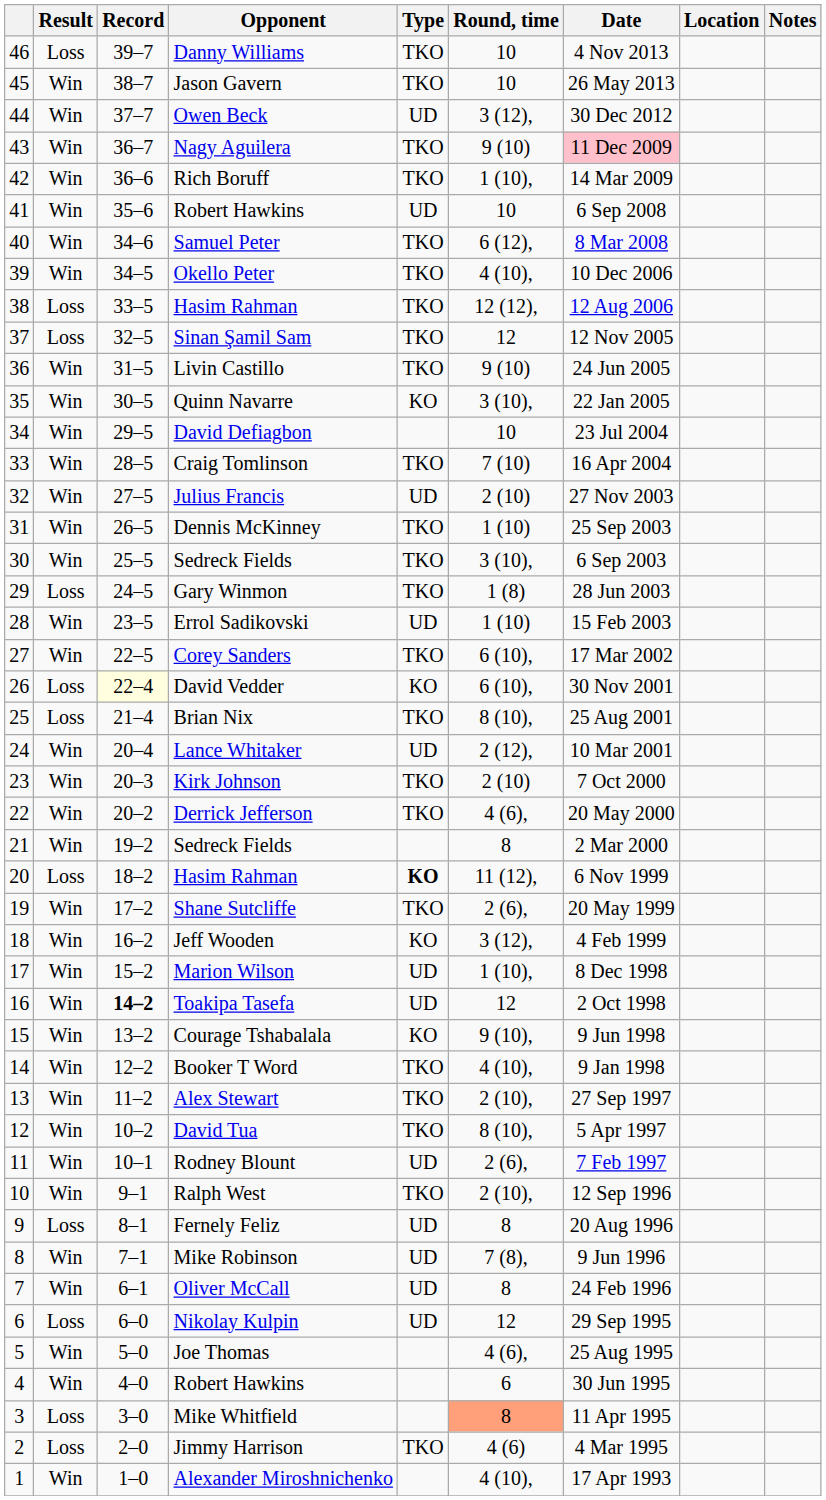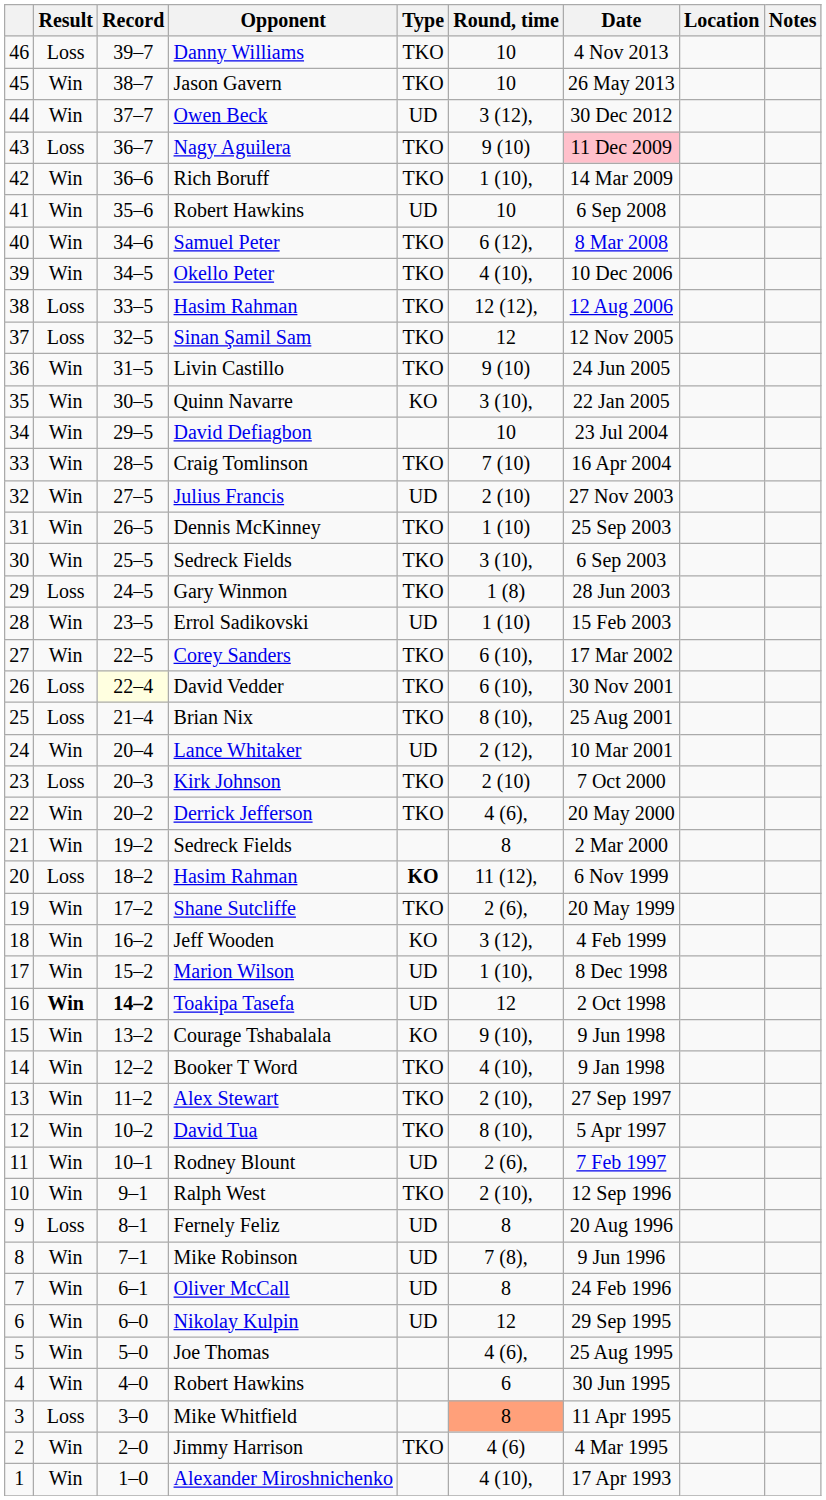 <table class="wikitable" style="text-align:center">
 <tr>
 <th></th>
 <th>Result</th>
 <th>Record</th>
 <th>Opponent</th>
 <th>Type</th>
 <th>Round, time</th>
 <th>Date</th>
 <th>Location</th>
 <th>Notes</th>
 </tr>
 <tr>
 <td>46</td>
 <td>Loss</td>
 <td>39–7</td>
 <td style="text-align:left;"><a href='#'>Danny Williams</a></td>
 <td>TKO</td>
 <td>10</td>
 <td>4 Nov 2013</td>
 <td style="text-align:left;"></td>
 <td></td>
 </tr>
 <tr>
 <td>45</td>
 <td>Win</td>
 <td>38–7</td>
 <td style="text-align:left;">Jason Gavern</td>
 <td>TKO</td>
 <td>10</td>
 <td>26 May 2013</td>
 <td style="text-align:left;"></td>
 <td></td>
 </tr>
 <tr>
 <td>44</td>
 <td>Win</td>
 <td>37–7</td>
 <td style="text-align:left;"><a href='#'>Owen Beck</a></td>
 <td>UD</td>
 <td>3 (12), </td>
 <td>30 Dec 2012</td>
 <td style="text-align:left;"></td>
 <td></td>
 </tr>
 <tr>
 <td>43</td>
-<td>Win</td>
+<td>Loss</td>
 <td>36–7</td>
 <td style="text-align:left;"><a href='#'>Nagy Aguilera</a></td>
 <td>TKO</td>
 <td>9 (10)</td>
 <td style="background: pink;">11 Dec 2009</td>
 <td style="text-align:left;"></td>
 <td></td>
 </tr>
 <tr>
 <td>42</td>
 <td>Win</td>
 <td>36–6</td>
 <td style="text-align:left;">Rich Boruff</td>
 <td>TKO</td>
 <td>1 (10), </td>
 <td>14 Mar 2009</td>
 <td style="text-align:left;"></td>
 <td></td>
 </tr>
 <tr>
 <td>41</td>
 <td>Win</td>
 <td>35–6</td>
 <td style="text-align:left;">Robert Hawkins</td>
 <td>UD</td>
 <td>10</td>
 <td>6 Sep 2008</td>
 <td style="text-align:left;"></td>
 <td></td>
 </tr>
 <tr>
 <td>40</td>
 <td>Win</td>
 <td>34–6</td>
 <td style="text-align:left;"><a href='#'>Samuel Peter</a></td>
 <td>TKO</td>
 <td>6 (12), </td>
 <td><a href='#'>8 Mar 2008</a></td>
 <td style="text-align:left;"></td>
 <td style="text-align:left;"></td>
 </tr>
 <tr>
 <td>39</td>
 <td>Win</td>
 <td>34–5</td>
 <td style="text-align:left;"><a href='#'>Okello Peter</a></td>
 <td>TKO</td>
 <td>4 (10), </td>
 <td>10 Dec 2006</td>
 <td style="text-align:left;"></td>
 <td style="text-align:left;"></td>
 </tr>
 <tr>
 <td>38</td>
 <td>Loss</td>
 <td>33–5</td>
 <td style="text-align:left;"><a href='#'>Hasim Rahman</a></td>
 <td>TKO</td>
 <td>12 (12), </td>
 <td><a href='#'>12 Aug 2006</a></td>
 <td style="text-align:left;"></td>
 <td style="text-align:left;"></td>
 </tr>
 <tr>
 <td>37</td>
 <td>Loss</td>
 <td>32–5</td>
 <td style="text-align:left;"><a href='#'>Sinan Şamil Sam</a></td>
 <td>TKO</td>
 <td>12</td>
 <td>12 Nov 2005</td>
 <td style="text-align:left;"></td>
 <td style="text-align:left;"></td>
 </tr>
 <tr>
 <td>36</td>
 <td>Win</td>
 <td>31–5</td>
 <td style="text-align:left;">Livin Castillo</td>
 <td>TKO</td>
 <td>9 (10)</td>
 <td>24 Jun 2005</td>
 <td style="text-align:left;"></td>
 <td></td>
 </tr>
 <tr>
 <td>35</td>
 <td>Win</td>
 <td>30–5</td>
 <td style="text-align:left;">Quinn Navarre</td>
 <td>KO</td>
 <td>3 (10), </td>
 <td>22 Jan 2005</td>
 <td style="text-align:left;"></td>
 <td></td>
 </tr>
 <tr>
 <td>34</td>
 <td>Win</td>
 <td>29–5</td>
 <td style="text-align:left;"><a href='#'>David Defiagbon</a></td>
 <td></td>
 <td>10</td>
 <td>23 Jul 2004</td>
 <td style="text-align:left;"></td>
 <td></td>
 </tr>
 <tr>
 <td>33</td>
 <td>Win</td>
 <td>28–5</td>
 <td style="text-align:left;">Craig Tomlinson</td>
 <td>TKO</td>
 <td>7 (10)</td>
 <td>16 Apr 2004</td>
 <td style="text-align:left;"></td>
 <td></td>
 </tr>
 <tr>
 <td>32</td>
 <td>Win</td>
 <td>27–5</td>
 <td style="text-align:left;"><a href='#'>Julius Francis</a></td>
 <td>UD</td>
 <td>2 (10)</td>
 <td>27 Nov 2003</td>
 <td style="text-align:left;"></td>
 <td></td>
 </tr>
 <tr>
 <td>31</td>
 <td>Win</td>
 <td>26–5</td>
 <td style="text-align:left;">Dennis McKinney</td>
 <td>TKO</td>
 <td>1 (10)</td>
 <td>25 Sep 2003</td>
 <td style="text-align:left;"></td>
 <td></td>
 </tr>
 <tr>
 <td>30</td>
 <td>Win</td>
 <td>25–5</td>
 <td style="text-align:left;">Sedreck Fields</td>
 <td>TKO</td>
 <td>3 (10), </td>
 <td>6 Sep 2003</td>
 <td style="text-align:left;"></td>
 <td></td>
 </tr>
 <tr>
 <td>29</td>
 <td>Loss</td>
 <td>24–5</td>
 <td style="text-align:left;">Gary Winmon</td>
 <td>TKO</td>
 <td>1 (8)</td>
 <td>28 Jun 2003</td>
 <td style="text-align:left;"></td>
 <td></td>
 </tr>
 <tr>
 <td>28</td>
 <td>Win</td>
 <td>23–5</td>
 <td style="text-align:left;">Errol Sadikovski</td>
 <td>UD</td>
 <td>1 (10)</td>
 <td>15 Feb 2003</td>
 <td style="text-align:left;"></td>
 <td></td>
 </tr>
 <tr>
 <td>27</td>
 <td>Win</td>
 <td>22–5</td>
 <td style="text-align:left;"><a href='#'>Corey Sanders</a></td>
 <td>TKO</td>
 <td>6 (10), </td>
 <td>17 Mar 2002</td>
 <td style="text-align:left;"></td>
 <td></td>
 </tr>
 <tr>
 <td>26</td>
 <td>Loss</td>
 <td style="background: lightyellow;">22–4</td>
 <td style="text-align:left;">David Vedder</td>
-<td>KO</td>
+<td>TKO</td>
 <td>6 (10), </td>
 <td>30 Nov 2001</td>
 <td style="text-align:left;"></td>
 <td></td>
 </tr>
 <tr>
 <td>25</td>
 <td>Loss</td>
 <td>21–4</td>
 <td style="text-align:left;">Brian Nix</td>
 <td>TKO</td>
 <td>8 (10), </td>
 <td>25 Aug 2001</td>
 <td style="text-align:left;"></td>
 <td></td>
 </tr>
 <tr>
 <td>24</td>
 <td>Win</td>
 <td>20–4</td>
 <td style="text-align:left;"><a href='#'>Lance Whitaker</a></td>
 <td>UD</td>
 <td>2 (12), </td>
 <td>10 Mar 2001</td>
 <td style="text-align:left;"></td>
 <td style="text-align:left;"></td>
 </tr>
 <tr>
 <td>23</td>
-<td>Win</td>
+<td>Loss</td>
 <td>20–3</td>
 <td style="text-align:left;"><a href='#'>Kirk Johnson</a></td>
 <td>TKO</td>
 <td>2 (10)</td>
 <td>7 Oct 2000</td>
 <td style="text-align:left;"></td>
 <td style="text-align:left;"></td>
 </tr>
 <tr>
 <td>22</td>
 <td>Win</td>
 <td>20–2</td>
 <td style="text-align:left;"><a href='#'>Derrick Jefferson</a></td>
 <td>TKO</td>
 <td>4 (6), </td>
 <td>20 May 2000</td>
 <td style="text-align:left;"></td>
 <td></td>
 </tr>
 <tr>
 <td>21</td>
 <td>Win</td>
 <td>19–2</td>
 <td style="text-align:left;">Sedreck Fields</td>
 <td></td>
 <td>8</td>
 <td>2 Mar 2000</td>
 <td style="text-align:left;"></td>
 <td></td>
 </tr>
 <tr>
 <td>20</td>
 <td>Loss</td>
 <td>18–2</td>
 <td style="text-align:left;"><a href='#'>Hasim Rahman</a></td>
 <td><strong>KO</strong></td>
 <td>11 (12), </td>
 <td>6 Nov 1999</td>
 <td style="text-align:left;"></td>
 <td></td>
 </tr>
 <tr>
 <td>19</td>
 <td>Win</td>
 <td>17–2</td>
 <td style="text-align:left;"><a href='#'>Shane Sutcliffe</a></td>
 <td>TKO</td>
 <td>2 (6), </td>
 <td>20 May 1999</td>
 <td style="text-align:left;"></td>
 <td style="text-align:left;"></td>
 </tr>
 <tr>
 <td>18</td>
 <td>Win</td>
 <td>16–2</td>
 <td style="text-align:left;">Jeff Wooden</td>
 <td>KO</td>
 <td>3 (12), </td>
 <td>4 Feb 1999</td>
 <td style="text-align:left;"></td>
 <td style="text-align:left;"></td>
 </tr>
 <tr>
 <td>17</td>
 <td>Win</td>
 <td>15–2</td>
 <td style="text-align:left;"><a href='#'>Marion Wilson</a></td>
 <td>UD</td>
 <td>1 (10), </td>
 <td>8 Dec 1998</td>
 <td style="text-align:left;"></td>
 <td></td>
 </tr>
 <tr>
 <td>16</td>
-<td>Win</td>
+<td><strong>Win</strong></td>
 <td><strong>14–2</strong></td>
 <td style="text-align:left;"><a href='#'>Toakipa Tasefa</a></td>
 <td>UD</td>
 <td>12</td>
 <td>2 Oct 1998</td>
 <td style="text-align:left;"></td>
 <td style="text-align:left;"></td>
 </tr>
 <tr>
 <td>15</td>
 <td>Win</td>
 <td>13–2</td>
 <td style="text-align:left;">Courage Tshabalala</td>
 <td>KO</td>
 <td>9 (10), </td>
 <td>9 Jun 1998</td>
 <td style="text-align:left;"></td>
 <td></td>
 </tr>
 <tr>
 <td>14</td>
 <td>Win</td>
 <td>12–2</td>
 <td style="text-align:left;">Booker T Word</td>
 <td>TKO</td>
 <td>4 (10), </td>
 <td>9 Jan 1998</td>
 <td style="text-align:left;"></td>
 <td></td>
 </tr>
 <tr>
 <td>13</td>
 <td>Win</td>
 <td>11–2</td>
 <td style="text-align:left;"><a href='#'>Alex Stewart</a></td>
 <td>TKO</td>
 <td>2 (10), </td>
 <td>27 Sep 1997</td>
 <td style="text-align:left;"></td>
 <td></td>
 </tr>
 <tr>
 <td>12</td>
 <td>Win</td>
 <td>10–2</td>
 <td style="text-align:left;"><a href='#'>David Tua</a></td>
 <td>TKO</td>
 <td>8 (10), </td>
 <td>5 Apr 1997</td>
 <td style="text-align:left;"></td>
 <td style="text-align:left;"></td>
 </tr>
 <tr>
 <td>11</td>
 <td>Win</td>
 <td>10–1</td>
 <td style="text-align:left;">Rodney Blount</td>
 <td>UD</td>
 <td>2 (6), </td>
 <td><a href='#'>7 Feb 1997</a></td>
 <td style="text-align:left;"></td>
 <td></td>
 </tr>
 <tr>
 <td>10</td>
 <td>Win</td>
 <td>9–1</td>
 <td style="text-align:left;">Ralph West</td>
 <td>TKO</td>
 <td>2 (10), </td>
 <td>12 Sep 1996</td>
 <td style="text-align:left;"></td>
 <td></td>
 </tr>
 <tr>
 <td>9</td>
 <td>Loss</td>
 <td>8–1</td>
 <td style="text-align:left;">Fernely Feliz</td>
 <td>UD</td>
 <td>8</td>
 <td>20 Aug 1996</td>
 <td style="text-align:left;"></td>
 <td></td>
 </tr>
 <tr>
 <td>8</td>
 <td>Win</td>
 <td>7–1</td>
 <td style="text-align:left;">Mike Robinson</td>
 <td>UD</td>
 <td>7 (8), </td>
 <td>9 Jun 1996</td>
 <td style="text-align:left;"></td>
 <td></td>
 </tr>
 <tr>
 <td>7</td>
 <td>Win</td>
 <td>6–1</td>
 <td style="text-align:left;"><a href='#'>Oliver McCall</a></td>
 <td>UD</td>
 <td>8</td>
 <td>24 Feb 1996</td>
 <td style="text-align:left;"></td>
 <td></td>
 </tr>
 <tr>
 <td>6</td>
-<td>Loss</td>
+<td>Win</td>
 <td>6–0</td>
 <td style="text-align:left;"><a href='#'>Nikolay Kulpin</a></td>
 <td>UD</td>
 <td>12</td>
 <td>29 Sep 1995</td>
 <td style="text-align:left;"></td>
 <td style="text-align:left;"></td>
 </tr>
 <tr>
 <td>5</td>
 <td>Win</td>
 <td>5–0</td>
 <td style="text-align:left;">Joe Thomas</td>
 <td></td>
 <td>4 (6), </td>
 <td>25 Aug 1995</td>
 <td style="text-align:left;"></td>
 <td></td>
 </tr>
 <tr>
 <td>4</td>
 <td>Win</td>
 <td>4–0</td>
 <td style="text-align:left;">Robert Hawkins</td>
 <td></td>
 <td>6</td>
 <td>30 Jun 1995</td>
 <td style="text-align:left;"></td>
 <td></td>
 </tr>
 <tr>
 <td>3</td>
 <td>Loss</td>
 <td>3–0</td>
 <td style="text-align:left;">Mike Whitfield</td>
 <td></td>
 <td style="background: lightsalmon;">8</td>
 <td>11 Apr 1995</td>
 <td style="text-align:left;"></td>
 <td></td>
 </tr>
 <tr>
 <td>2</td>
-<td>Loss</td>
+<td>Win</td>
 <td>2–0</td>
 <td style="text-align:left;">Jimmy Harrison</td>
 <td>TKO</td>
 <td>4 (6)</td>
 <td>4 Mar 1995</td>
 <td style="text-align:left;"></td>
 <td></td>
 </tr>
 <tr>
 <td>1</td>
 <td>Win</td>
 <td>1–0</td>
 <td style="text-align:left;"><a href='#'>Alexander Miroshnichenko</a></td>
 <td></td>
 <td>4 (10), </td>
 <td>17 Apr 1993</td>
 <td style="text-align:left;"></td>
 <td></td>
 </tr>
 </table>
